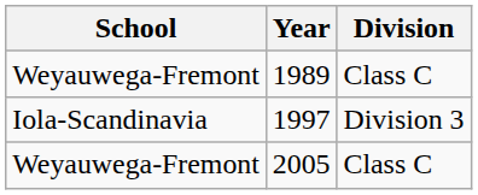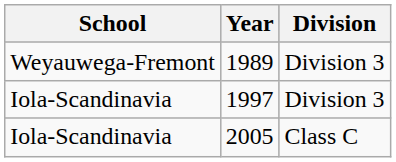 <table class="wikitable">
 <tr>
 <th>School</th>
 <th>Year</th>
 <th>Division</th>
 </tr>
 <tr>
 <td>Weyauwega-Fremont</td>
 <td>1989</td>
-<td>Class C</td>
+<td>Division 3</td>
 </tr>
 <tr>
 <td>Iola-Scandinavia</td>
 <td>1997</td>
 <td>Division 3</td>
 </tr>
 <tr>
-<td>Weyauwega-Fremont</td>
+<td>Iola-Scandinavia</td>
 <td>2005</td>
 <td>Class C</td>
 </tr>
 </table>
